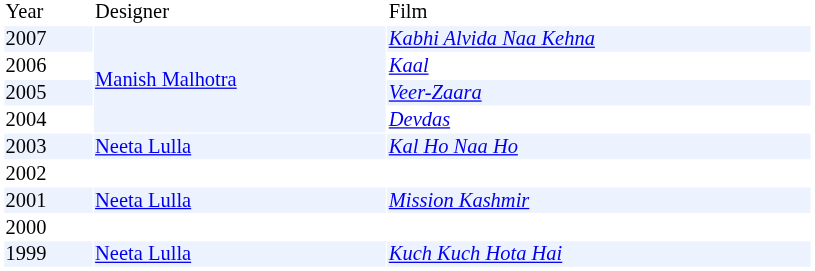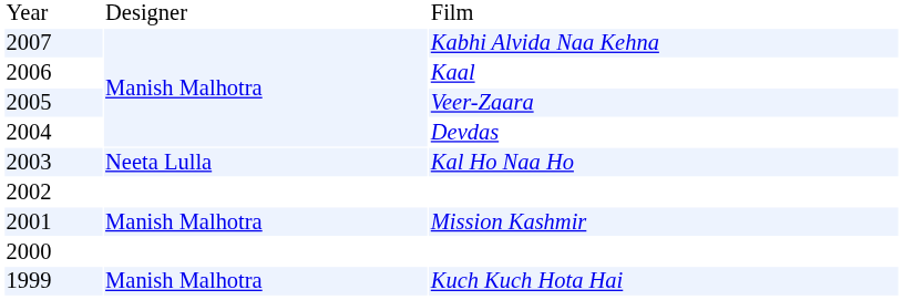 <table width="50%" border="0" cellpadding="1" cellspacing="1">
 <tr>
 <td>Year</td>
 <td>Designer</td>
 <td>Film</td>
 </tr>
 <tr bgcolor="#edf3fe">
 <td>2007</td>
 <td rowspan="4"><a href='#'>Manish Malhotra</a></td>
 <td><em><a href='#'>Kabhi Alvida Naa Kehna</a></em></td>
 </tr>
 <tr>
 <td>2006</td>
 <td><em><a href='#'>Kaal</a></em></td>
 </tr>
 <tr bgcolor="#edf3fe">
 <td>2005</td>
 <td><em><a href='#'>Veer-Zaara</a></em></td>
 </tr>
 <tr>
 <td>2004</td>
 <td><em><a href='#'>Devdas</a></em></td>
 </tr>
 <tr bgcolor="#edf3fe">
 <td>2003</td>
 <td><a href='#'>Neeta Lulla</a></td>
 <td><em><a href='#'>Kal Ho Naa Ho</a></em></td>
 </tr>
 <tr>
 <td>2002</td>
 <td></td>
 <td></td>
 </tr>
 <tr bgcolor="#edf3fe">
 <td>2001</td>
-<td><a href='#'>Neeta Lulla</a></td>
+<td><a href='#'>Manish Malhotra</a></td>
 <td><em><a href='#'>Mission Kashmir</a></em></td>
 </tr>
 <tr>
 <td>2000</td>
 <td></td>
 <td></td>
 </tr>
 <tr bgcolor="#edf3fe">
 <td>1999</td>
-<td><a href='#'>Neeta Lulla</a></td>
+<td><a href='#'>Manish Malhotra</a></td>
 <td><em><a href='#'>Kuch Kuch Hota Hai</a></em></td>
 </tr>
 </table>
